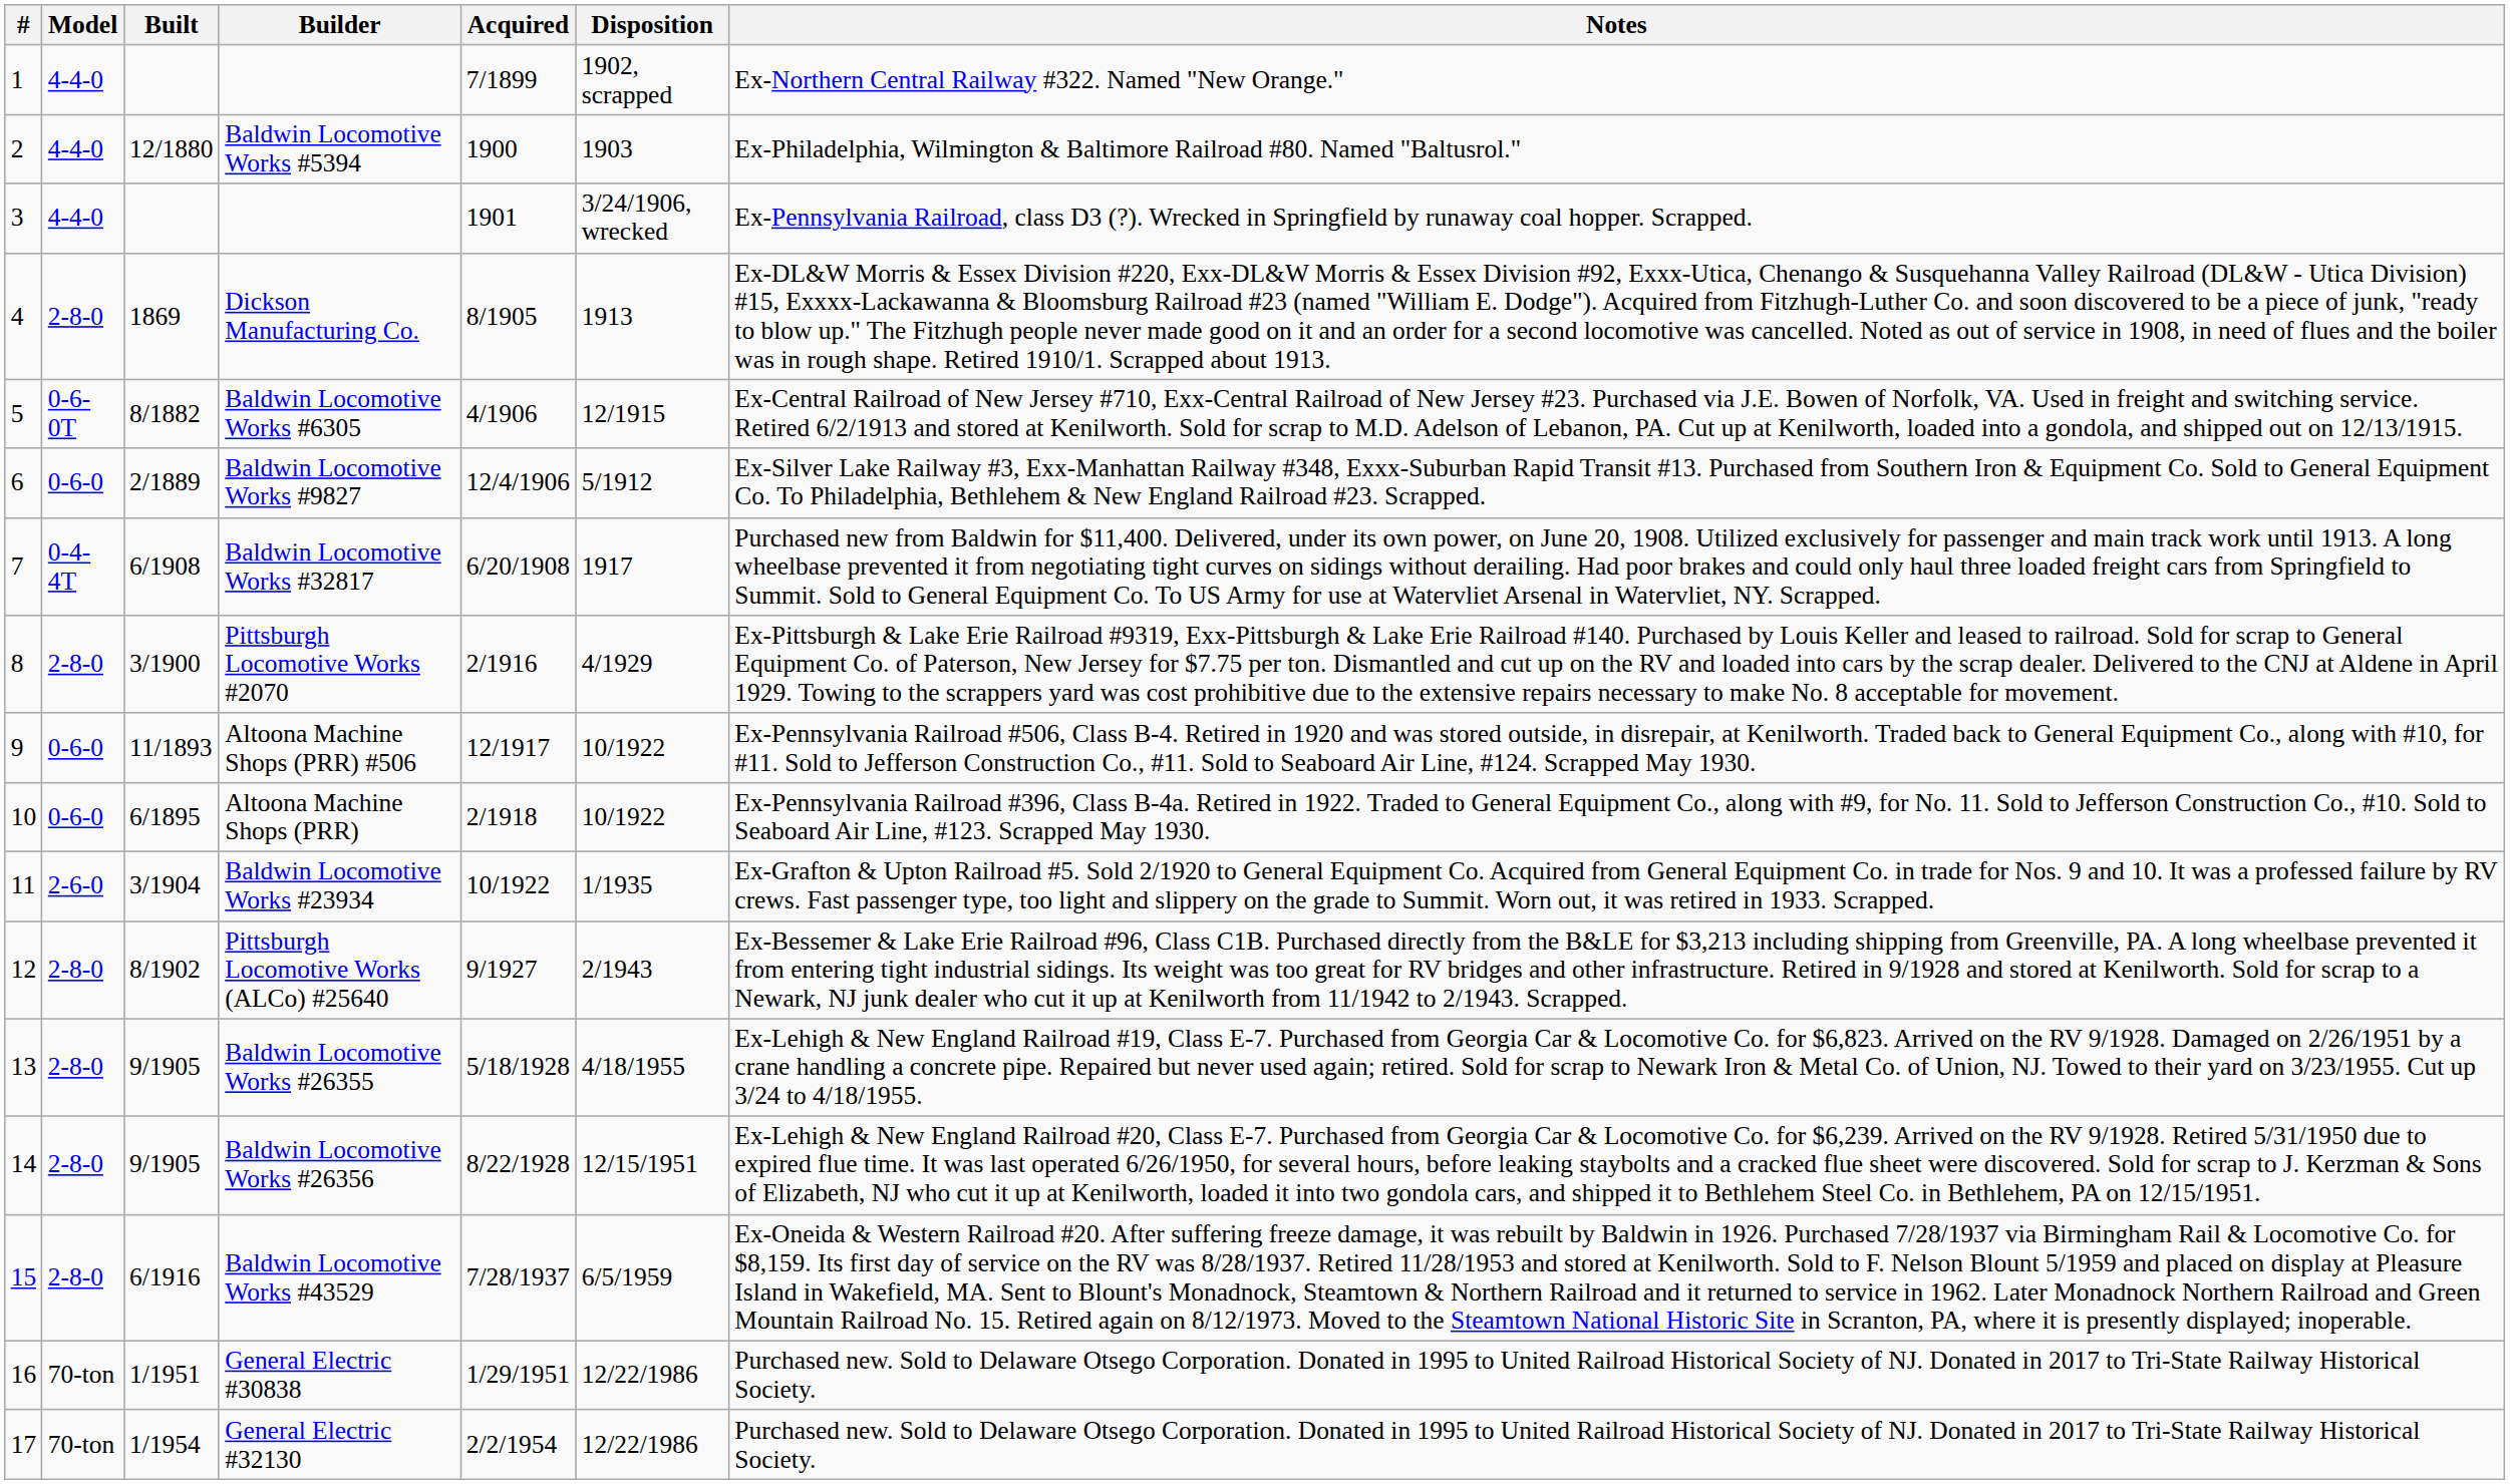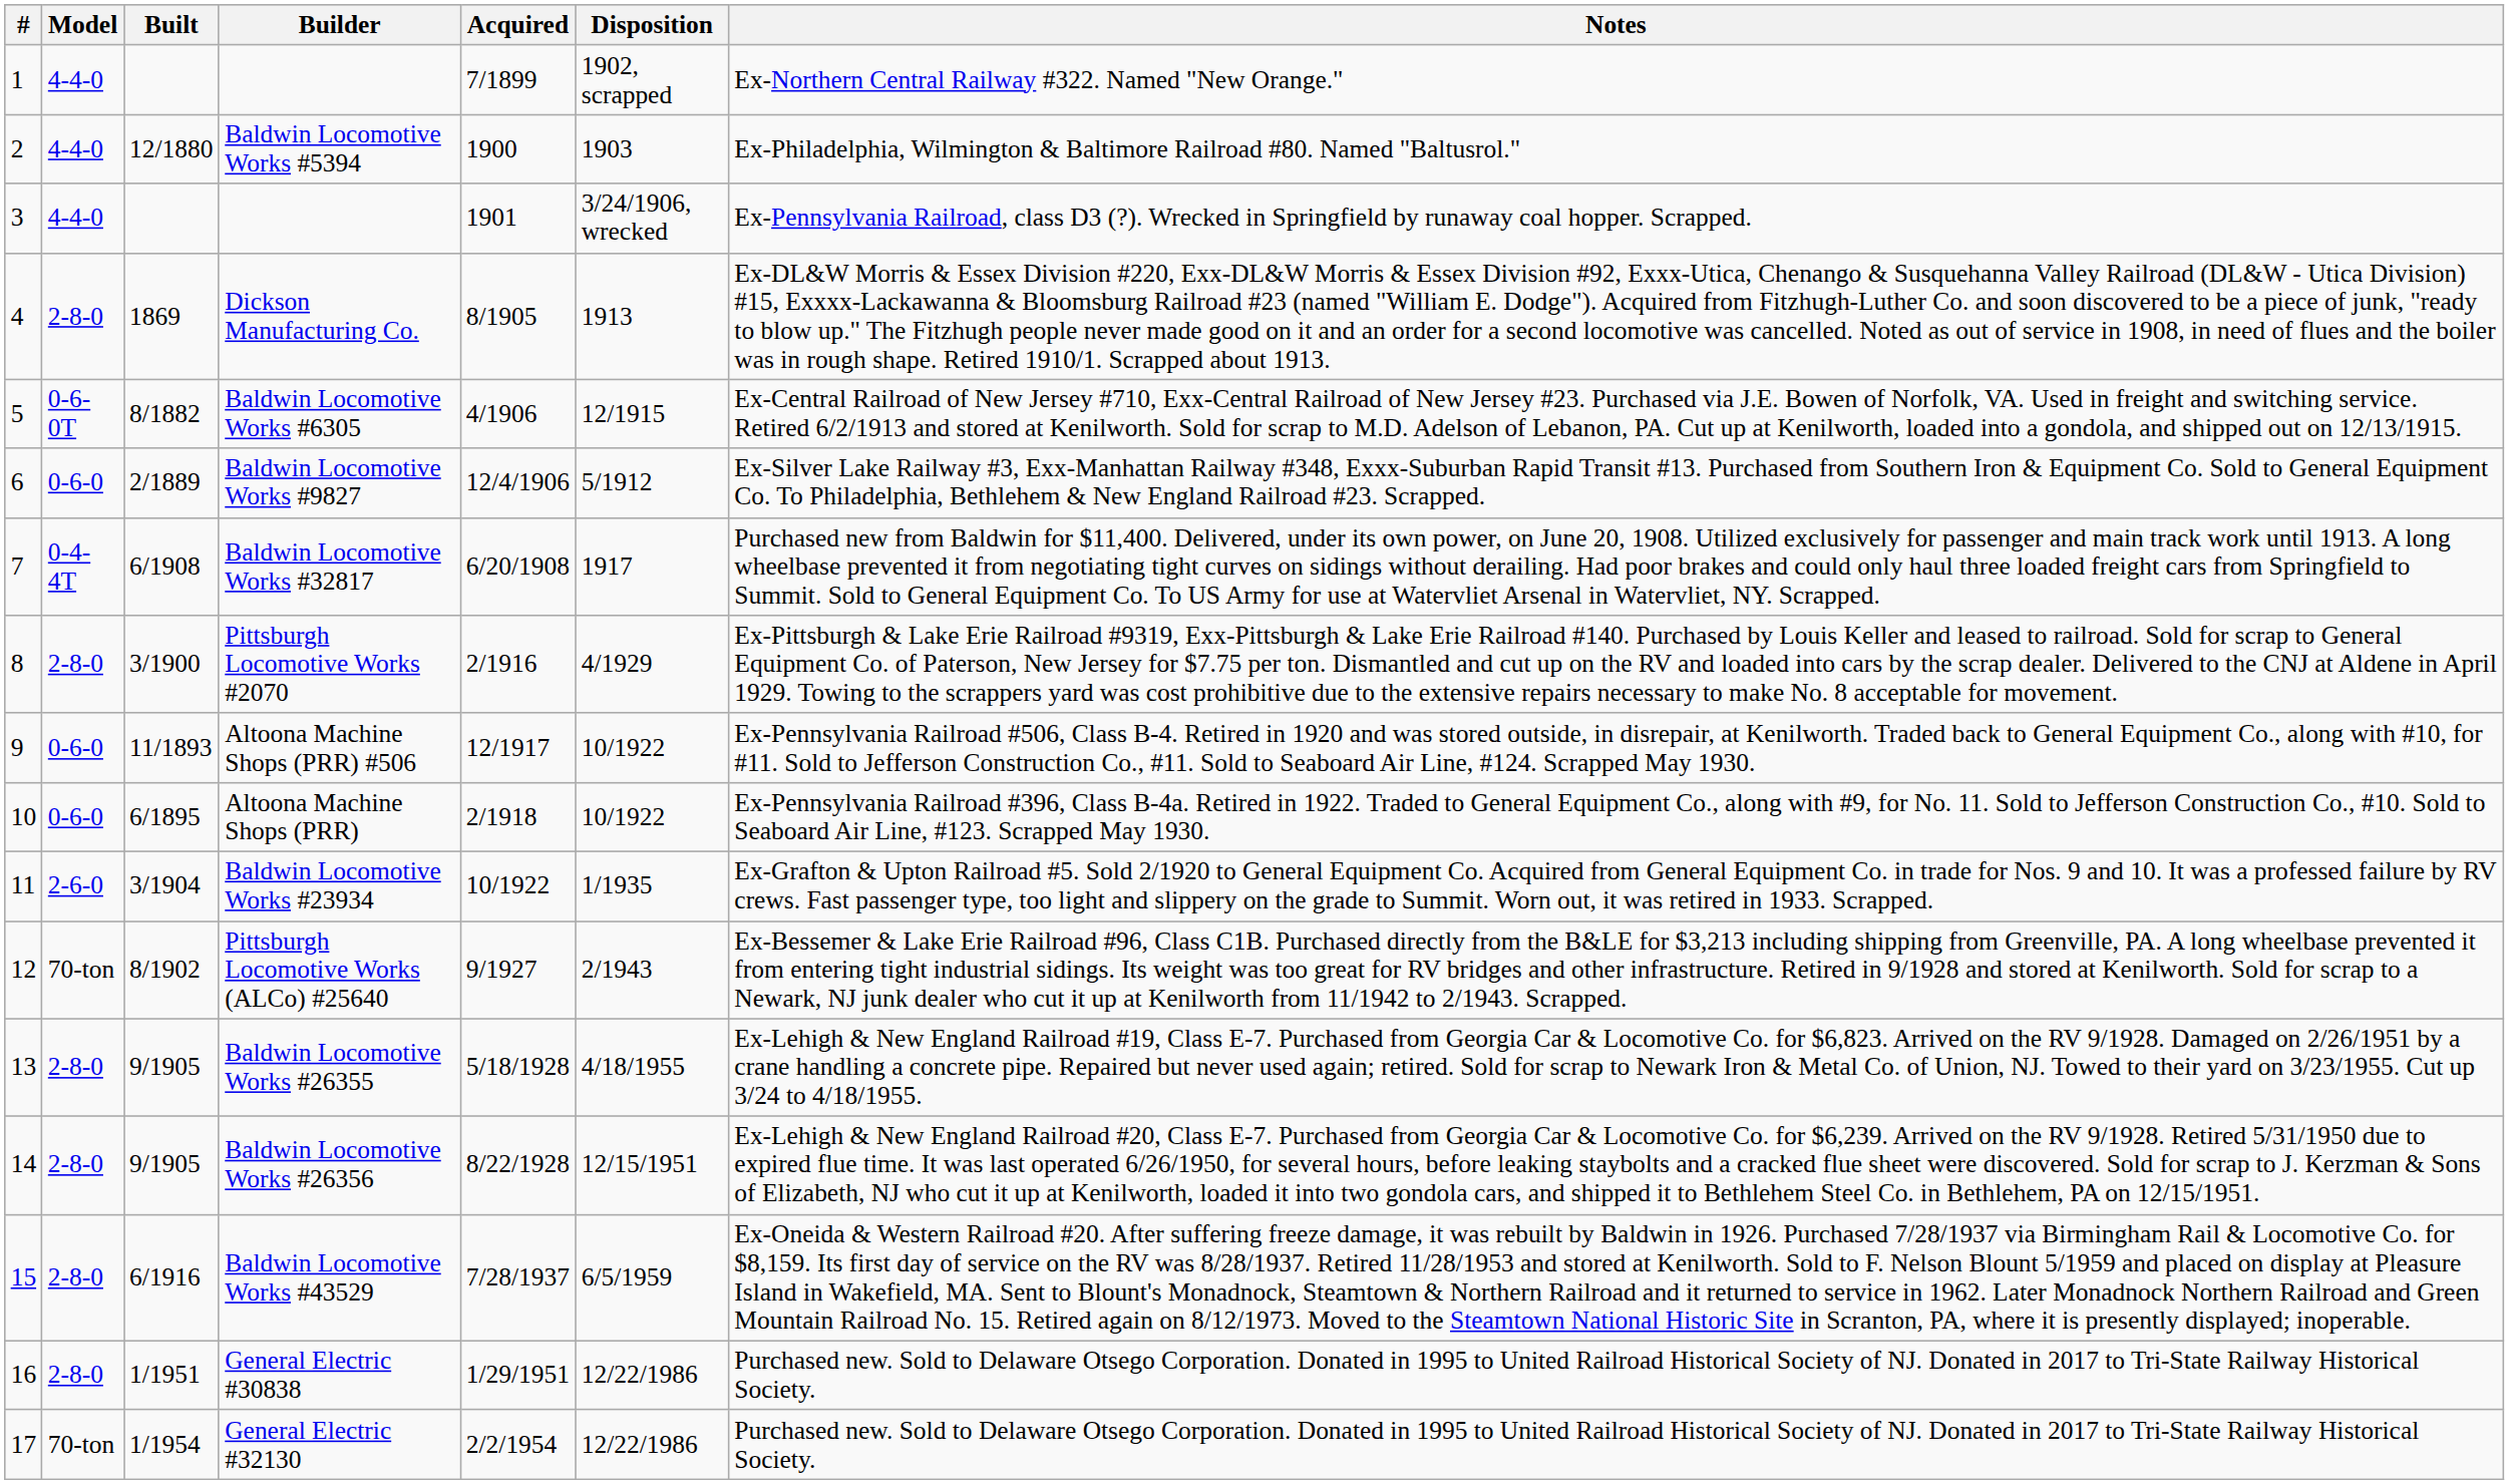 <table class="wikitable">
 <tr>
 <th>#</th>
 <th>Model</th>
 <th>Built</th>
 <th>Builder</th>
 <th>Acquired</th>
 <th>Disposition</th>
 <th>Notes</th>
 </tr>
 <tr>
 <td>1</td>
 <td><a href='#'>4-4-0</a></td>
 <td></td>
 <td></td>
 <td>7/1899</td>
 <td>1902, scrapped</td>
 <td>Ex-<a href='#'>Northern Central Railway</a> #322. Named "New Orange."</td>
 </tr>
 <tr>
 <td>2</td>
 <td><a href='#'>4-4-0</a></td>
 <td>12/1880</td>
 <td><a href='#'>Baldwin Locomotive Works</a> #5394</td>
 <td>1900</td>
 <td>1903</td>
 <td>Ex-Philadelphia, Wilmington & Baltimore Railroad #80. Named "Baltusrol."</td>
 </tr>
 <tr>
 <td>3</td>
 <td><a href='#'>4-4-0</a></td>
 <td></td>
 <td></td>
 <td>1901</td>
 <td>3/24/1906, wrecked</td>
 <td>Ex-<a href='#'>Pennsylvania Railroad</a>, class D3 (?). Wrecked in Springfield by runaway coal hopper. Scrapped.</td>
 </tr>
 <tr>
 <td>4</td>
 <td><a href='#'>2-8-0</a></td>
 <td>1869</td>
 <td><a href='#'>Dickson Manufacturing Co.</a></td>
 <td>8/1905</td>
 <td>1913</td>
 <td>Ex-DL&W Morris & Essex Division #220, Exx-DL&W Morris & Essex Division #92, Exxx-Utica, Chenango & Susquehanna Valley Railroad (DL&W - Utica Division) #15, Exxxx-Lackawanna & Bloomsburg Railroad  #23 (named "William E. Dodge"). Acquired from Fitzhugh-Luther Co. and soon discovered to be a piece of junk, "ready to blow up." The Fitzhugh people never made good on it and an order for a second locomotive was cancelled. Noted as out of service in 1908, in need of flues and the boiler was in rough shape. Retired 1910/1. Scrapped about 1913.</td>
 </tr>
 <tr>
 <td>5</td>
 <td><a href='#'>0-6-0T</a></td>
 <td>8/1882</td>
 <td><a href='#'>Baldwin Locomotive Works</a> #6305</td>
 <td>4/1906</td>
 <td>12/1915</td>
 <td>Ex-Central Railroad of New Jersey #710, Exx-Central Railroad of New Jersey #23. Purchased via J.E. Bowen of Norfolk, VA. Used in freight and switching service. Retired 6/2/1913 and stored at Kenilworth. Sold for scrap to M.D. Adelson of Lebanon, PA. Cut up at Kenilworth, loaded into a gondola, and shipped out on 12/13/1915.</td>
 </tr>
 <tr>
 <td>6</td>
 <td><a href='#'>0-6-0</a></td>
 <td>2/1889</td>
 <td><a href='#'>Baldwin Locomotive Works</a> #9827</td>
 <td>12/4/1906</td>
 <td>5/1912</td>
 <td>Ex-Silver Lake Railway #3, Exx-Manhattan Railway #348, Exxx-Suburban Rapid Transit #13. Purchased from Southern Iron & Equipment Co. Sold to General Equipment Co. To Philadelphia, Bethlehem & New England Railroad #23. Scrapped.</td>
 </tr>
 <tr>
 <td>7</td>
 <td><a href='#'>0-4-4T</a></td>
 <td>6/1908</td>
 <td><a href='#'>Baldwin Locomotive Works</a> #32817</td>
 <td>6/20/1908</td>
 <td>1917</td>
 <td>Purchased new from Baldwin for $11,400. Delivered, under its own power, on June 20, 1908. Utilized exclusively for passenger and main track work until 1913. A long wheelbase prevented it from negotiating tight curves on sidings without derailing. Had poor brakes and could only haul three loaded freight cars from Springfield to Summit. Sold to General Equipment Co. To US Army for use at Watervliet Arsenal in Watervliet, NY. Scrapped.</td>
 </tr>
 <tr>
 <td>8</td>
 <td><a href='#'>2-8-0</a></td>
 <td>3/1900</td>
 <td><a href='#'>Pittsburgh Locomotive Works</a> #2070</td>
 <td>2/1916</td>
 <td>4/1929</td>
 <td>Ex-Pittsburgh & Lake Erie Railroad #9319, Exx-Pittsburgh & Lake Erie Railroad #140. Purchased by Louis Keller and leased to railroad. Sold for scrap to General Equipment Co. of Paterson, New Jersey for $7.75 per ton. Dismantled and cut up on the RV and loaded into cars by the scrap dealer. Delivered to the CNJ at Aldene in April 1929. Towing to the scrappers yard was cost prohibitive due to the extensive repairs necessary to make No. 8 acceptable for movement.</td>
 </tr>
 <tr>
 <td>9</td>
 <td><a href='#'>0-6-0</a></td>
 <td>11/1893</td>
 <td>Altoona Machine Shops (PRR) #506</td>
 <td>12/1917</td>
 <td>10/1922</td>
 <td>Ex-Pennsylvania Railroad #506, Class B-4. Retired in 1920 and was stored outside, in disrepair, at Kenilworth. Traded back to General Equipment Co., along with #10, for #11. Sold to Jefferson Construction Co., #11. Sold to Seaboard Air Line, #124. Scrapped May 1930.</td>
 </tr>
 <tr>
 <td>10</td>
 <td><a href='#'>0-6-0</a></td>
 <td>6/1895</td>
 <td>Altoona Machine Shops (PRR)</td>
 <td>2/1918</td>
 <td>10/1922</td>
 <td>Ex-Pennsylvania Railroad #396, Class B-4a. Retired in 1922. Traded to General Equipment Co., along with #9, for No. 11. Sold to Jefferson Construction Co., #10. Sold to Seaboard Air Line, #123. Scrapped May 1930.</td>
 </tr>
 <tr>
 <td>11</td>
 <td><a href='#'>2-6-0</a></td>
 <td>3/1904</td>
 <td><a href='#'>Baldwin Locomotive Works</a> #23934</td>
 <td>10/1922</td>
 <td>1/1935</td>
 <td>Ex-Grafton & Upton Railroad #5. Sold 2/1920 to General Equipment Co. Acquired from General Equipment Co. in trade for Nos. 9 and 10. It was a professed failure by RV crews. Fast passenger type, too light and slippery on the grade to Summit. Worn out, it was retired in 1933. Scrapped.</td>
 </tr>
 <tr>
 <td>12</td>
-<td><a href='#'>2-8-0</a></td>
+<td>70-ton</td>
 <td>8/1902</td>
 <td><a href='#'>Pittsburgh Locomotive Works</a> (ALCo) #25640</td>
 <td>9/1927</td>
 <td>2/1943</td>
 <td>Ex-Bessemer & Lake Erie Railroad #96, Class C1B. Purchased directly from the B&LE for $3,213 including shipping from Greenville, PA. A long wheelbase prevented it from entering tight industrial sidings. Its weight was too great for RV bridges and other infrastructure. Retired in 9/1928 and stored at Kenilworth. Sold for scrap to a Newark, NJ junk dealer who cut it up at Kenilworth from 11/1942 to 2/1943. Scrapped.</td>
 </tr>
 <tr>
 <td>13</td>
 <td><a href='#'>2-8-0</a></td>
 <td>9/1905</td>
 <td><a href='#'>Baldwin Locomotive Works</a> #26355</td>
 <td>5/18/1928</td>
 <td>4/18/1955</td>
 <td>Ex-Lehigh & New England Railroad #19, Class E-7. Purchased from Georgia Car & Locomotive Co. for $6,823. Arrived on the RV 9/1928. Damaged on 2/26/1951 by a crane handling a concrete pipe. Repaired but never used again; retired. Sold for scrap to Newark Iron & Metal Co. of Union, NJ. Towed to their yard on 3/23/1955. Cut up 3/24 to 4/18/1955.</td>
 </tr>
 <tr>
 <td>14</td>
 <td><a href='#'>2-8-0</a></td>
 <td>9/1905</td>
 <td><a href='#'>Baldwin Locomotive Works</a> #26356</td>
 <td>8/22/1928</td>
 <td>12/15/1951</td>
 <td>Ex-Lehigh & New England Railroad #20, Class E-7. Purchased from Georgia Car & Locomotive Co. for $6,239. Arrived on the RV 9/1928.  Retired 5/31/1950 due to expired flue time. It was last operated 6/26/1950, for several hours, before leaking staybolts and a cracked flue sheet were discovered. Sold for scrap to J. Kerzman & Sons of Elizabeth, NJ who cut it up at Kenilworth, loaded it into two gondola cars, and shipped it to Bethlehem Steel Co. in Bethlehem, PA on 12/15/1951.</td>
 </tr>
 <tr>
 <td><a href='#'>15</a></td>
 <td><a href='#'>2-8-0</a></td>
 <td>6/1916</td>
 <td><a href='#'>Baldwin Locomotive Works</a> #43529</td>
 <td>7/28/1937</td>
 <td>6/5/1959</td>
 <td>Ex-Oneida & Western Railroad #20. After suffering freeze damage, it was rebuilt by Baldwin in 1926. Purchased 7/28/1937 via Birmingham Rail & Locomotive Co. for $8,159. Its first day of service on the RV was 8/28/1937. Retired 11/28/1953 and stored at Kenilworth. Sold to F. Nelson Blount 5/1959 and placed on display at Pleasure Island in Wakefield, MA. Sent to Blount's Monadnock, Steamtown & Northern Railroad and it returned to service in 1962. Later Monadnock Northern Railroad and Green Mountain Railroad No. 15. Retired again on 8/12/1973. Moved to the <a href='#'>Steamtown National Historic Site</a> in Scranton, PA, where it is presently displayed; inoperable.</td>
 </tr>
 <tr>
 <td>16</td>
-<td>70-ton</td>
+<td><a href='#'>2-8-0</a></td>
 <td>1/1951</td>
 <td><a href='#'>General Electric</a> #30838</td>
 <td>1/29/1951</td>
 <td>12/22/1986</td>
 <td>Purchased new. Sold to Delaware Otsego Corporation. Donated in 1995 to United Railroad Historical Society of NJ. Donated in 2017 to Tri-State Railway Historical Society.</td>
 </tr>
 <tr>
 <td>17</td>
 <td>70-ton</td>
 <td>1/1954</td>
 <td><a href='#'>General Electric</a> #32130</td>
 <td>2/2/1954</td>
 <td>12/22/1986</td>
 <td>Purchased new. Sold to Delaware Otsego Corporation. Donated in 1995 to United Railroad Historical Society of NJ. Donated in 2017 to Tri-State Railway Historical Society.</td>
 </tr>
 <tr>
 </tr>
 </table>
